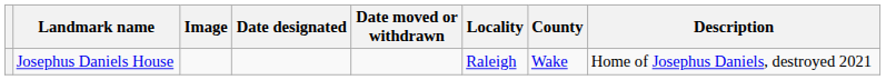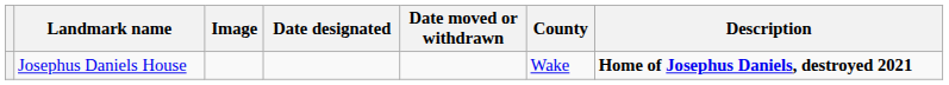 <table class="wikitable sortable" style="width:98%">
 <tr>
 <th scope="col"></th>
 <th scope="col">Landmark name</th>
 <th scope="col" class="unsortable">Image</th>
 <th scope="col">Date designated</th>
 <th scope="col">Date moved or<br>withdrawn</th>
-<th scope="col">Locality</th>
 <th scope="col">County</th>
 <th scope="col">Description</th>
 </tr>
 <tr>
 <th></th>
 <td><a href='#'>Josephus Daniels House</a></td>
 <td></td>
 <td></td>
 <td></td>
-<td><a href='#'>Raleigh</a></td>
 <td><a href='#'>Wake</a></td>
-<td>Home of <a href='#'>Josephus Daniels</a>, destroyed 2021</td>
+<td><strong>Home of <a href='#'>Josephus Daniels</a>, destroyed 2021</strong></td>
 </tr>
 </table>
